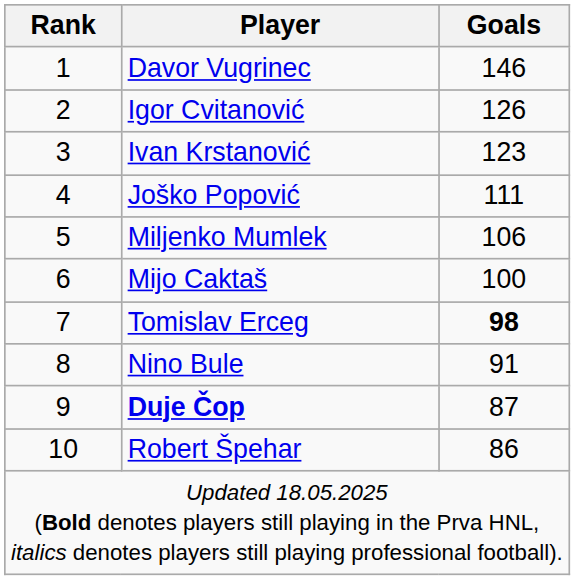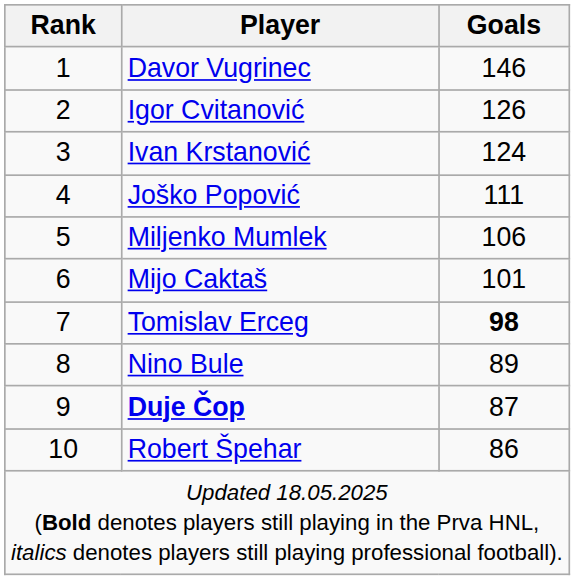 <table class="wikitable" style="text-align:center">
 <tr>
 <th>Rank</th>
 <th>Player</th>
 <th>Goals</th>
 </tr>
 <tr>
 <td>1</td>
 <td style="text-align:left;"> <a href='#'>Davor Vugrinec</a></td>
 <td>146</td>
 </tr>
 <tr>
 <td>2</td>
 <td style="text-align:left;"> <a href='#'>Igor Cvitanović</a></td>
 <td>126</td>
 </tr>
 <tr>
 <td>3</td>
 <td style="text-align:left;"> <a href='#'>Ivan Krstanović</a></td>
-<td>123</td>
+<td>124</td>
 </tr>
 <tr>
 <td>4</td>
 <td style="text-align:left;"> <a href='#'>Joško Popović</a></td>
 <td>111</td>
 </tr>
 <tr>
 <td>5</td>
 <td style="text-align:left;"> <a href='#'>Miljenko Mumlek</a></td>
 <td>106</td>
 </tr>
 <tr>
 <td>6</td>
 <td style="text-align:left;"> <a href='#'>Mijo Caktaš</a></td>
-<td>100</td>
+<td>101</td>
 </tr>
 <tr>
 <td>7</td>
 <td style="text-align:left;"> <a href='#'>Tomislav Erceg</a></td>
 <td><strong>98</strong></td>
 </tr>
 <tr>
 <td>8</td>
 <td style="text-align:left;"> <a href='#'>Nino Bule</a></td>
-<td>91</td>
+<td>89</td>
 </tr>
 <tr>
 <td>9</td>
 <td style="text-align:left;"><strong> <a href='#'>Duje Čop</a></strong></td>
 <td>87</td>
 </tr>
 <tr>
 <td>10</td>
 <td style="text-align:left;"> <a href='#'>Robert Špehar</a></td>
 <td>86</td>
 </tr>
 <tr>
 <td colspan="3"><small><em>Updated 18.05.2025</em><br>(<strong>Bold</strong> denotes players still playing in the Prva HNL,<br><em>italics</em> denotes players still playing professional football).</small></td>
 </tr>
 </table>
